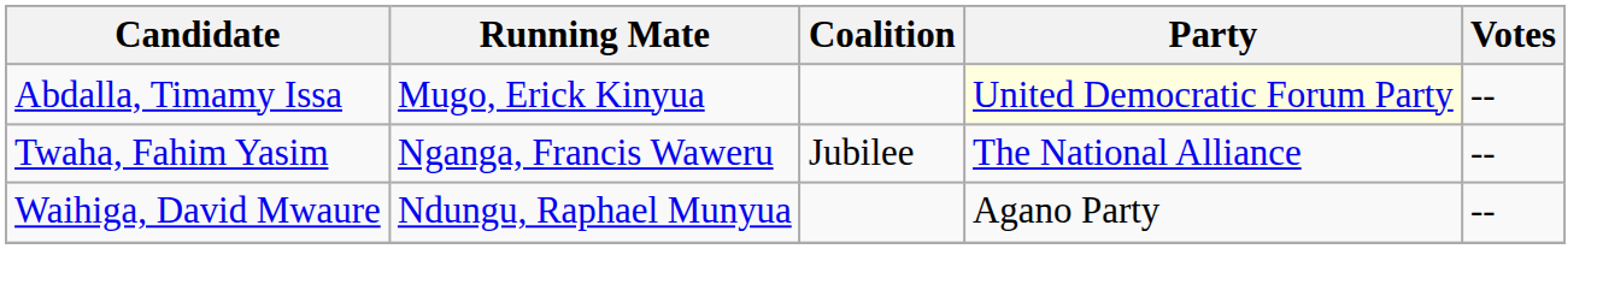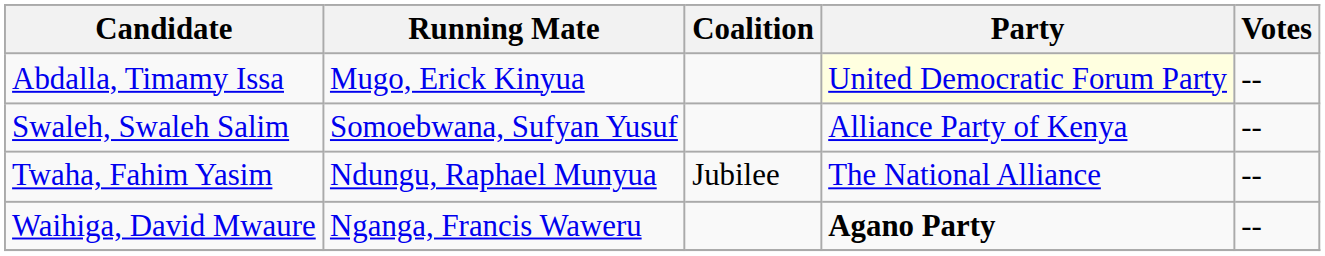 <table class="wikitable sortable">
 <tr>
 <th>Candidate</th>
 <th>Running Mate</th>
 <th>Coalition</th>
 <th>Party</th>
 <th>Votes</th>
 </tr>
 <tr>
 <td><a href='#'>Abdalla, Timamy Issa</a></td>
 <td><a href='#'>Mugo, Erick Kinyua</a></td>
 <td></td>
 <td style="background: lightyellow;"><a href='#'>United Democratic Forum Party</a></td>
 <td>--</td>
 </tr>
 <tr>
+<td><a href='#'>Swaleh, Swaleh Salim</a></td>
+<td><a href='#'>Somoebwana, Sufyan Yusuf</a></td>
+<td></td>
+<td><a href='#'>Alliance Party of Kenya</a></td>
+<td>--</td>
+</tr>
+<tr>
 <td><a href='#'>Twaha, Fahim Yasim</a></td>
-<td><a href='#'>Nganga, Francis Waweru</a></td>
+<td><a href='#'>Ndungu, Raphael Munyua</a></td>
 <td>Jubilee</td>
 <td><a href='#'>The National Alliance</a></td>
 <td>--</td>
 </tr>
 <tr>
 <td><a href='#'>Waihiga, David Mwaure</a></td>
-<td><a href='#'>Ndungu, Raphael Munyua</a></td>
+<td><a href='#'>Nganga, Francis Waweru</a></td>
 <td></td>
-<td>Agano Party</td>
+<td><strong>Agano Party</strong></td>
 <td>--</td>
 </tr>
 <tr>
 </tr>
 </table>
